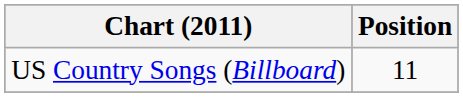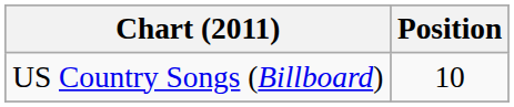 <table class="wikitable sortable">
 <tr>
 <th scope="col">Chart (2011)</th>
 <th scope="col">Position</th>
 </tr>
 <tr>
 <td>US <a href='#'>Country Songs</a> (<em><a href='#'>Billboard</a></em>)</td>
-<td align="center">11</td>
+<td align="center">10</td>
 </tr>
 </table>
